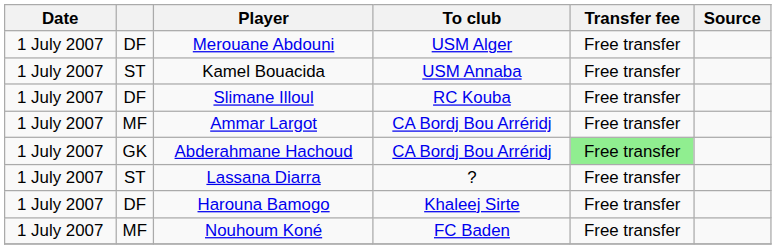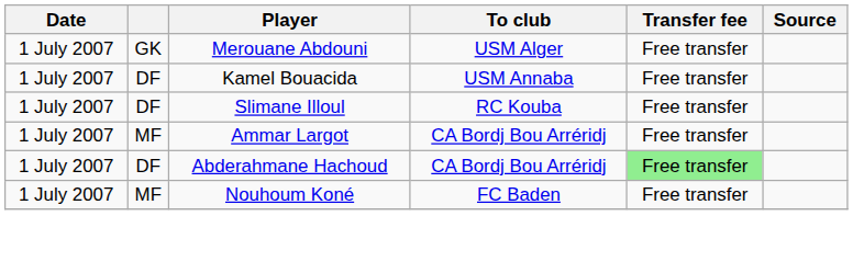 <table class="wikitable sortable" style="width:70%; text-align:center; font-size:85%; text-align:centre;">
 <tr>
 <th>Date</th>
 <th></th>
 <th>Player</th>
 <th>To club</th>
 <th>Transfer fee</th>
 <th>Source</th>
 </tr>
 <tr>
 <td>1 July 2007</td>
-<td>DF</td>
+<td>GK</td>
 <td> <a href='#'>Merouane Abdouni</a></td>
 <td><a href='#'>USM Alger</a></td>
 <td>Free transfer</td>
 <td></td>
 </tr>
 <tr>
 <td>1 July 2007</td>
-<td>ST</td>
+<td>DF</td>
 <td> Kamel Bouacida</td>
 <td><a href='#'>USM Annaba</a></td>
 <td>Free transfer</td>
 <td></td>
 </tr>
 <tr>
 <td>1 July 2007</td>
 <td>DF</td>
 <td> <a href='#'>Slimane Illoul</a></td>
 <td><a href='#'>RC Kouba</a></td>
 <td>Free transfer</td>
 <td></td>
 </tr>
 <tr>
 <td>1 July 2007</td>
 <td>MF</td>
 <td> <a href='#'>Ammar Largot</a></td>
 <td><a href='#'>CA Bordj Bou Arréridj</a></td>
 <td>Free transfer</td>
 <td></td>
 </tr>
 <tr>
 <td>1 July 2007</td>
-<td>GK</td>
+<td>DF</td>
 <td> <a href='#'>Abderahmane Hachoud</a></td>
 <td><a href='#'>CA Bordj Bou Arréridj</a></td>
 <td style="background: lightgreen;">Free transfer</td>
-<td></td>
-</tr>
-<tr>
-<td>1 July 2007</td>
-<td>ST</td>
-<td> <a href='#'>Lassana Diarra</a></td>
-<td> ?</td>
-<td>Free transfer</td>
-<td></td>
-</tr>
-<tr>
-<td>1 July 2007</td>
-<td>DF</td>
-<td> <a href='#'>Harouna Bamogo</a></td>
-<td> <a href='#'>Khaleej Sirte</a></td>
-<td>Free transfer</td>
 <td></td>
 </tr>
 <tr>
 <td>1 July 2007</td>
 <td>MF</td>
 <td> <a href='#'>Nouhoum Koné</a></td>
 <td> <a href='#'>FC Baden</a></td>
 <td>Free transfer</td>
 <td></td>
 </tr>
 <tr>
 </tr>
 </table>
